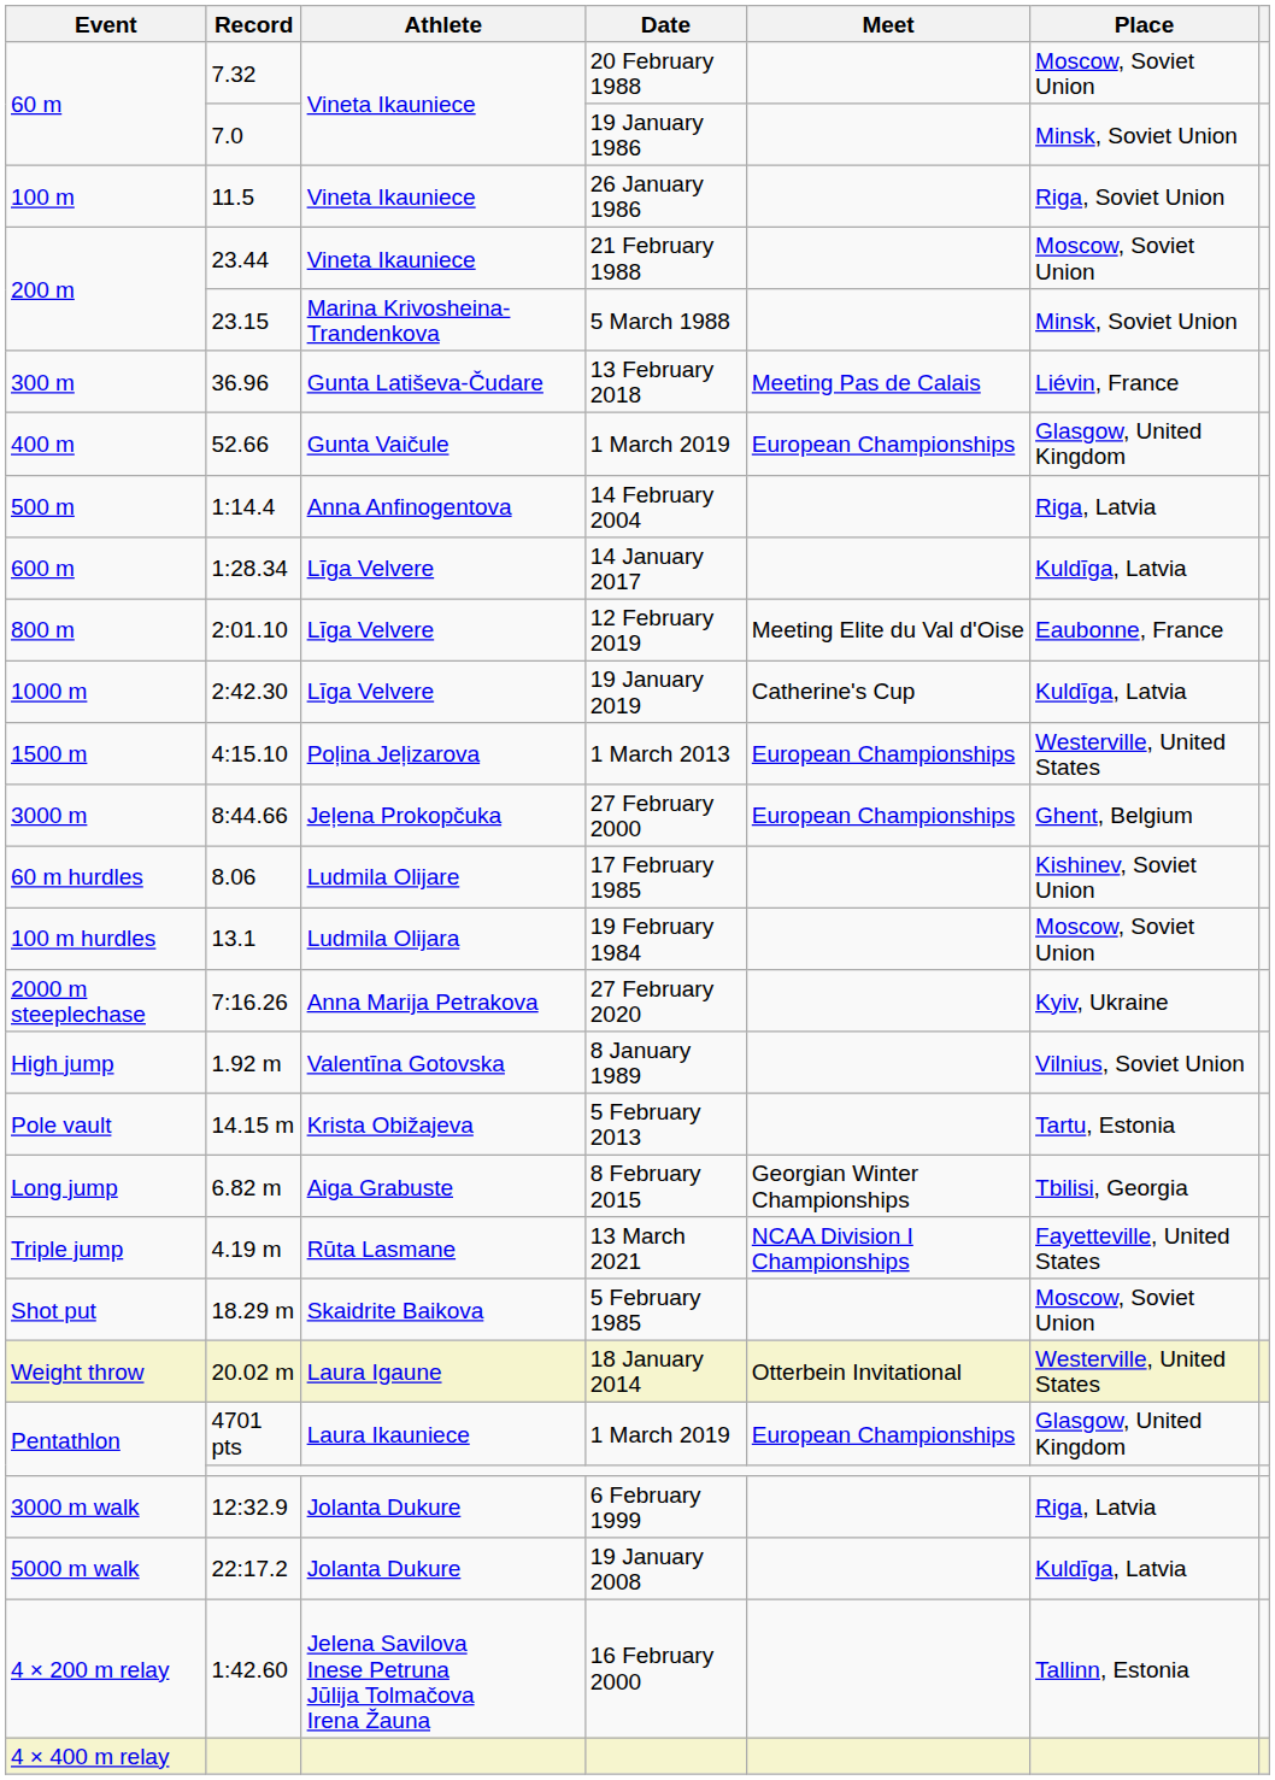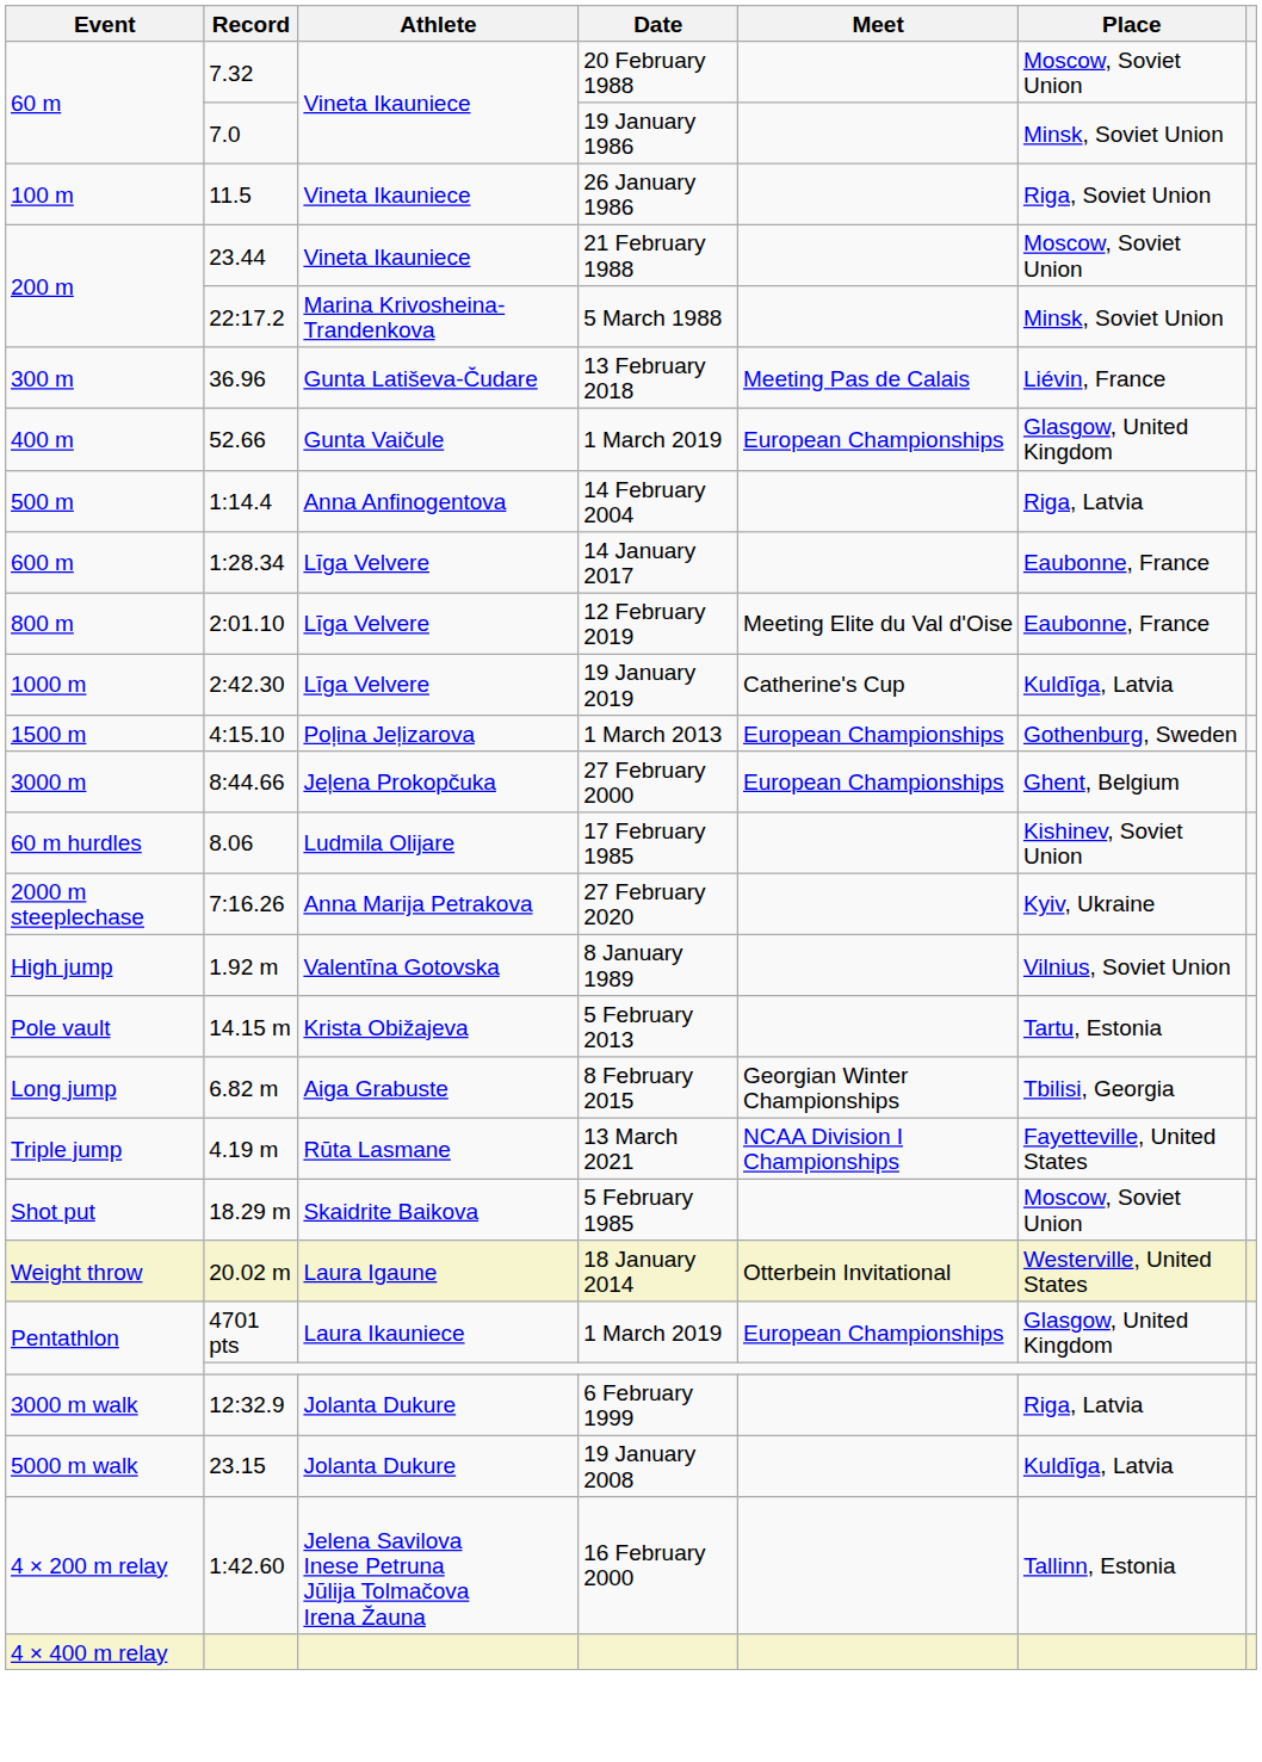 <table class="wikitable" style="font-size:95%; width: 95%;">
 <tr>
 <th>Event</th>
 <th>Record</th>
 <th>Athlete</th>
 <th>Date</th>
 <th>Meet</th>
 <th>Place</th>
 <th></th>
 </tr>
 <tr>
 <td rowspan=2><a href='#'>60 m</a></td>
 <td>7.32</td>
 <td rowspan=2><a href='#'>Vineta Ikauniece</a></td>
 <td>20 February 1988</td>
 <td></td>
 <td><a href='#'>Moscow</a>, Soviet Union</td>
 <td></td>
 </tr>
 <tr>
 <td>7.0 </td>
 <td>19 January 1986</td>
 <td></td>
 <td><a href='#'>Minsk</a>, Soviet Union</td>
 <td></td>
 </tr>
 <tr>
 <td><a href='#'>100 m</a></td>
 <td>11.5 </td>
 <td><a href='#'>Vineta Ikauniece</a></td>
 <td>26 January 1986</td>
 <td></td>
 <td><a href='#'>Riga</a>, Soviet Union</td>
 <td></td>
 </tr>
 <tr>
 <td rowspan=2><a href='#'>200 m</a></td>
 <td>23.44</td>
 <td><a href='#'>Vineta Ikauniece</a></td>
 <td>21 February 1988</td>
 <td></td>
 <td><a href='#'>Moscow</a>, Soviet Union</td>
 <td></td>
 </tr>
 <tr>
-<td>23.15 </td>
+<td>22:17.2</td>
 <td><a href='#'>Marina Krivosheina-Trandenkova</a></td>
 <td>5 March 1988</td>
 <td></td>
 <td><a href='#'>Minsk</a>, Soviet Union</td>
 <td></td>
 </tr>
 <tr>
 <td><a href='#'>300 m</a></td>
 <td>36.96</td>
 <td><a href='#'>Gunta Latiševa-Čudare</a></td>
 <td>13 February 2018</td>
 <td><a href='#'>Meeting Pas de Calais</a></td>
 <td><a href='#'>Liévin</a>, France</td>
 <td></td>
 </tr>
 <tr>
 <td><a href='#'>400 m</a></td>
 <td>52.66</td>
 <td><a href='#'>Gunta Vaičule</a></td>
 <td>1 March 2019</td>
 <td><a href='#'>European Championships</a></td>
 <td><a href='#'>Glasgow</a>, United Kingdom</td>
 <td></td>
 </tr>
 <tr>
 <td><a href='#'>500 m</a></td>
 <td>1:14.4 </td>
 <td><a href='#'>Anna Anfinogentova</a></td>
 <td>14 February 2004</td>
 <td></td>
 <td><a href='#'>Riga</a>, Latvia</td>
 <td></td>
 </tr>
 <tr>
 <td><a href='#'>600 m</a></td>
 <td>1:28.34</td>
 <td><a href='#'>Līga Velvere</a></td>
 <td>14 January 2017</td>
 <td></td>
-<td><a href='#'>Kuldīga</a>, Latvia</td>
+<td><a href='#'>Eaubonne</a>, France</td>
 <td></td>
 </tr>
 <tr>
 <td><a href='#'>800 m</a></td>
 <td>2:01.10</td>
 <td><a href='#'>Līga Velvere</a></td>
 <td>12 February 2019</td>
 <td>Meeting Elite du Val d'Oise</td>
 <td><a href='#'>Eaubonne</a>, France</td>
 <td></td>
 </tr>
 <tr>
 <td><a href='#'>1000 m</a></td>
 <td>2:42.30</td>
 <td><a href='#'>Līga Velvere</a></td>
 <td>19 January 2019</td>
 <td>Catherine's Cup</td>
 <td><a href='#'>Kuldīga</a>, Latvia</td>
 <td></td>
 </tr>
 <tr>
 <td><a href='#'>1500 m</a></td>
 <td>4:15.10</td>
 <td><a href='#'>Poļina Jeļizarova</a></td>
 <td>1 March 2013</td>
 <td><a href='#'>European Championships</a></td>
-<td><a href='#'>Westerville</a>, United States</td>
+<td><a href='#'>Gothenburg</a>, Sweden</td>
 <td></td>
 </tr>
 <tr>
 <td><a href='#'>3000 m</a></td>
 <td>8:44.66</td>
 <td><a href='#'>Jeļena Prokopčuka</a></td>
 <td>27 February 2000</td>
 <td><a href='#'>European Championships</a></td>
 <td><a href='#'>Ghent</a>, Belgium</td>
 <td></td>
 </tr>
 <tr>
 <td><a href='#'>60 m hurdles</a></td>
 <td>8.06</td>
 <td><a href='#'>Ludmila Olijare</a></td>
 <td>17 February 1985</td>
 <td></td>
 <td><a href='#'>Kishinev</a>, Soviet Union</td>
-<td></td>
-</tr>
-<tr>
-<td><a href='#'>100 m hurdles</a></td>
-<td>13.1</td>
-<td><a href='#'>Ludmila Olijara</a></td>
-<td>19 February 1984</td>
-<td></td>
-<td><a href='#'>Moscow</a>, Soviet Union</td>
 <td></td>
 </tr>
 <tr>
 <td><a href='#'>2000 m steeplechase</a></td>
 <td>7:16.26</td>
 <td><a href='#'>Anna Marija Petrakova</a></td>
 <td>27 February 2020</td>
 <td></td>
 <td><a href='#'>Kyiv</a>, Ukraine</td>
 <td></td>
 </tr>
 <tr>
 <td><a href='#'>High jump</a></td>
 <td>1.92 m</td>
 <td><a href='#'>Valentīna Gotovska</a></td>
 <td>8 January 1989</td>
 <td></td>
 <td><a href='#'>Vilnius</a>, Soviet Union</td>
 <td></td>
 </tr>
 <tr>
 <td><a href='#'>Pole vault</a></td>
 <td>14.15 m</td>
 <td><a href='#'>Krista Obižajeva</a></td>
 <td>5 February 2013</td>
 <td></td>
 <td><a href='#'>Tartu</a>, Estonia</td>
 <td></td>
 </tr>
 <tr>
 <td><a href='#'>Long jump</a></td>
 <td>6.82 m</td>
 <td><a href='#'>Aiga Grabuste</a></td>
 <td>8 February 2015</td>
 <td>Georgian Winter Championships</td>
 <td><a href='#'>Tbilisi</a>, Georgia</td>
 <td></td>
 </tr>
 <tr>
 <td><a href='#'>Triple jump</a></td>
 <td>4.19 m</td>
 <td><a href='#'>Rūta Lasmane</a></td>
 <td>13 March 2021</td>
 <td><a href='#'>NCAA Division I Championships</a></td>
 <td><a href='#'>Fayetteville</a>, United States</td>
 <td></td>
 </tr>
 <tr>
 <td><a href='#'>Shot put</a></td>
 <td>18.29 m</td>
 <td><a href='#'>Skaidrite Baikova</a></td>
 <td>5 February 1985</td>
 <td></td>
 <td><a href='#'>Moscow</a>, Soviet Union</td>
 <td></td>
 </tr>
 <tr style="background:#f6F5CE;">
 <td><a href='#'>Weight throw</a></td>
 <td>20.02 m</td>
 <td><a href='#'>Laura Igaune</a></td>
 <td>18 January 2014</td>
 <td>Otterbein Invitational</td>
 <td><a href='#'>Westerville</a>, United States</td>
 <td></td>
 </tr>
 <tr>
 <td rowspan=2><a href='#'>Pentathlon</a></td>
 <td>4701 pts</td>
 <td><a href='#'>Laura Ikauniece</a></td>
 <td>1 March 2019</td>
 <td><a href='#'>European Championships</a></td>
 <td><a href='#'>Glasgow</a>, United Kingdom</td>
 <td></td>
 </tr>
 <tr>
 <td colspan=5></td>
 <td></td>
 </tr>
 <tr>
 <td><a href='#'>3000 m walk</a></td>
 <td>12:32.9</td>
 <td><a href='#'>Jolanta Dukure</a></td>
 <td>6 February 1999</td>
 <td></td>
 <td><a href='#'>Riga</a>, Latvia</td>
 <td></td>
 </tr>
 <tr>
 <td><a href='#'>5000 m walk</a></td>
-<td>22:17.2</td>
+<td>23.15 </td>
 <td><a href='#'>Jolanta Dukure</a></td>
 <td>19 January 2008</td>
 <td></td>
 <td><a href='#'>Kuldīga</a>, Latvia</td>
 <td></td>
 </tr>
 <tr>
 <td><a href='#'>4 × 200 m relay</a></td>
 <td>1:42.60</td>
 <td><br><a href='#'>Jelena Savilova</a><br><a href='#'>Inese Petruna</a><br><a href='#'>Jūlija Tolmačova</a><br><a href='#'>Irena Žauna</a></td>
 <td>16 February 2000</td>
 <td></td>
 <td><a href='#'>Tallinn</a>, Estonia</td>
 <td></td>
 </tr>
 <tr style="background:#f6F5CE;">
 <td><a href='#'>4 × 400 m relay</a></td>
 <td></td>
 <td></td>
 <td></td>
 <td></td>
 <td></td>
 <td></td>
 </tr>
 </table>
